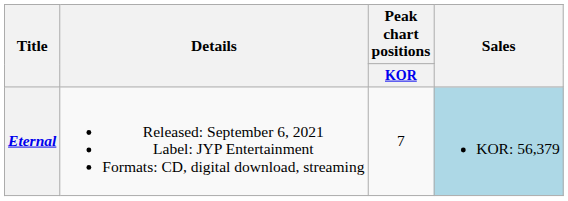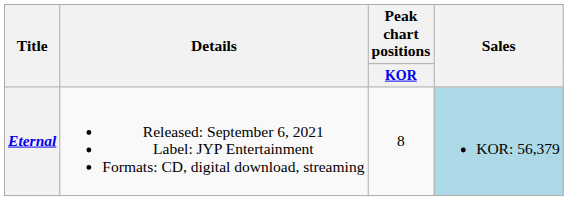 <table class="wikitable plainrowheaders" style="text-align:center">
 <tr>
 <th scope="col" rowspan="2">Title</th>
 <th scope="col" rowspan="2">Details</th>
 <th scope="col" colspan="1">Peak chart positions</th>
 <th scope="col" rowspan="2">Sales</th>
 </tr>
 <tr>
 <th scope="col" style="width:3em;font-size:90%"><a href='#'>KOR</a><br></th>
 </tr>
 <tr>
 <th scope="row"><em><a href='#'>Eternal</a></em></th>
 <td><br><ul><li>Released: September 6, 2021</li><li>Label: JYP Entertainment</li><li>Formats: CD, digital download, streaming</li></ul></td>
-<td>7</td>
+<td>8</td>
 <td style="background: lightblue;"><br><ul><li>KOR: 56,379</li></ul></td>
 </tr>
 </table>
